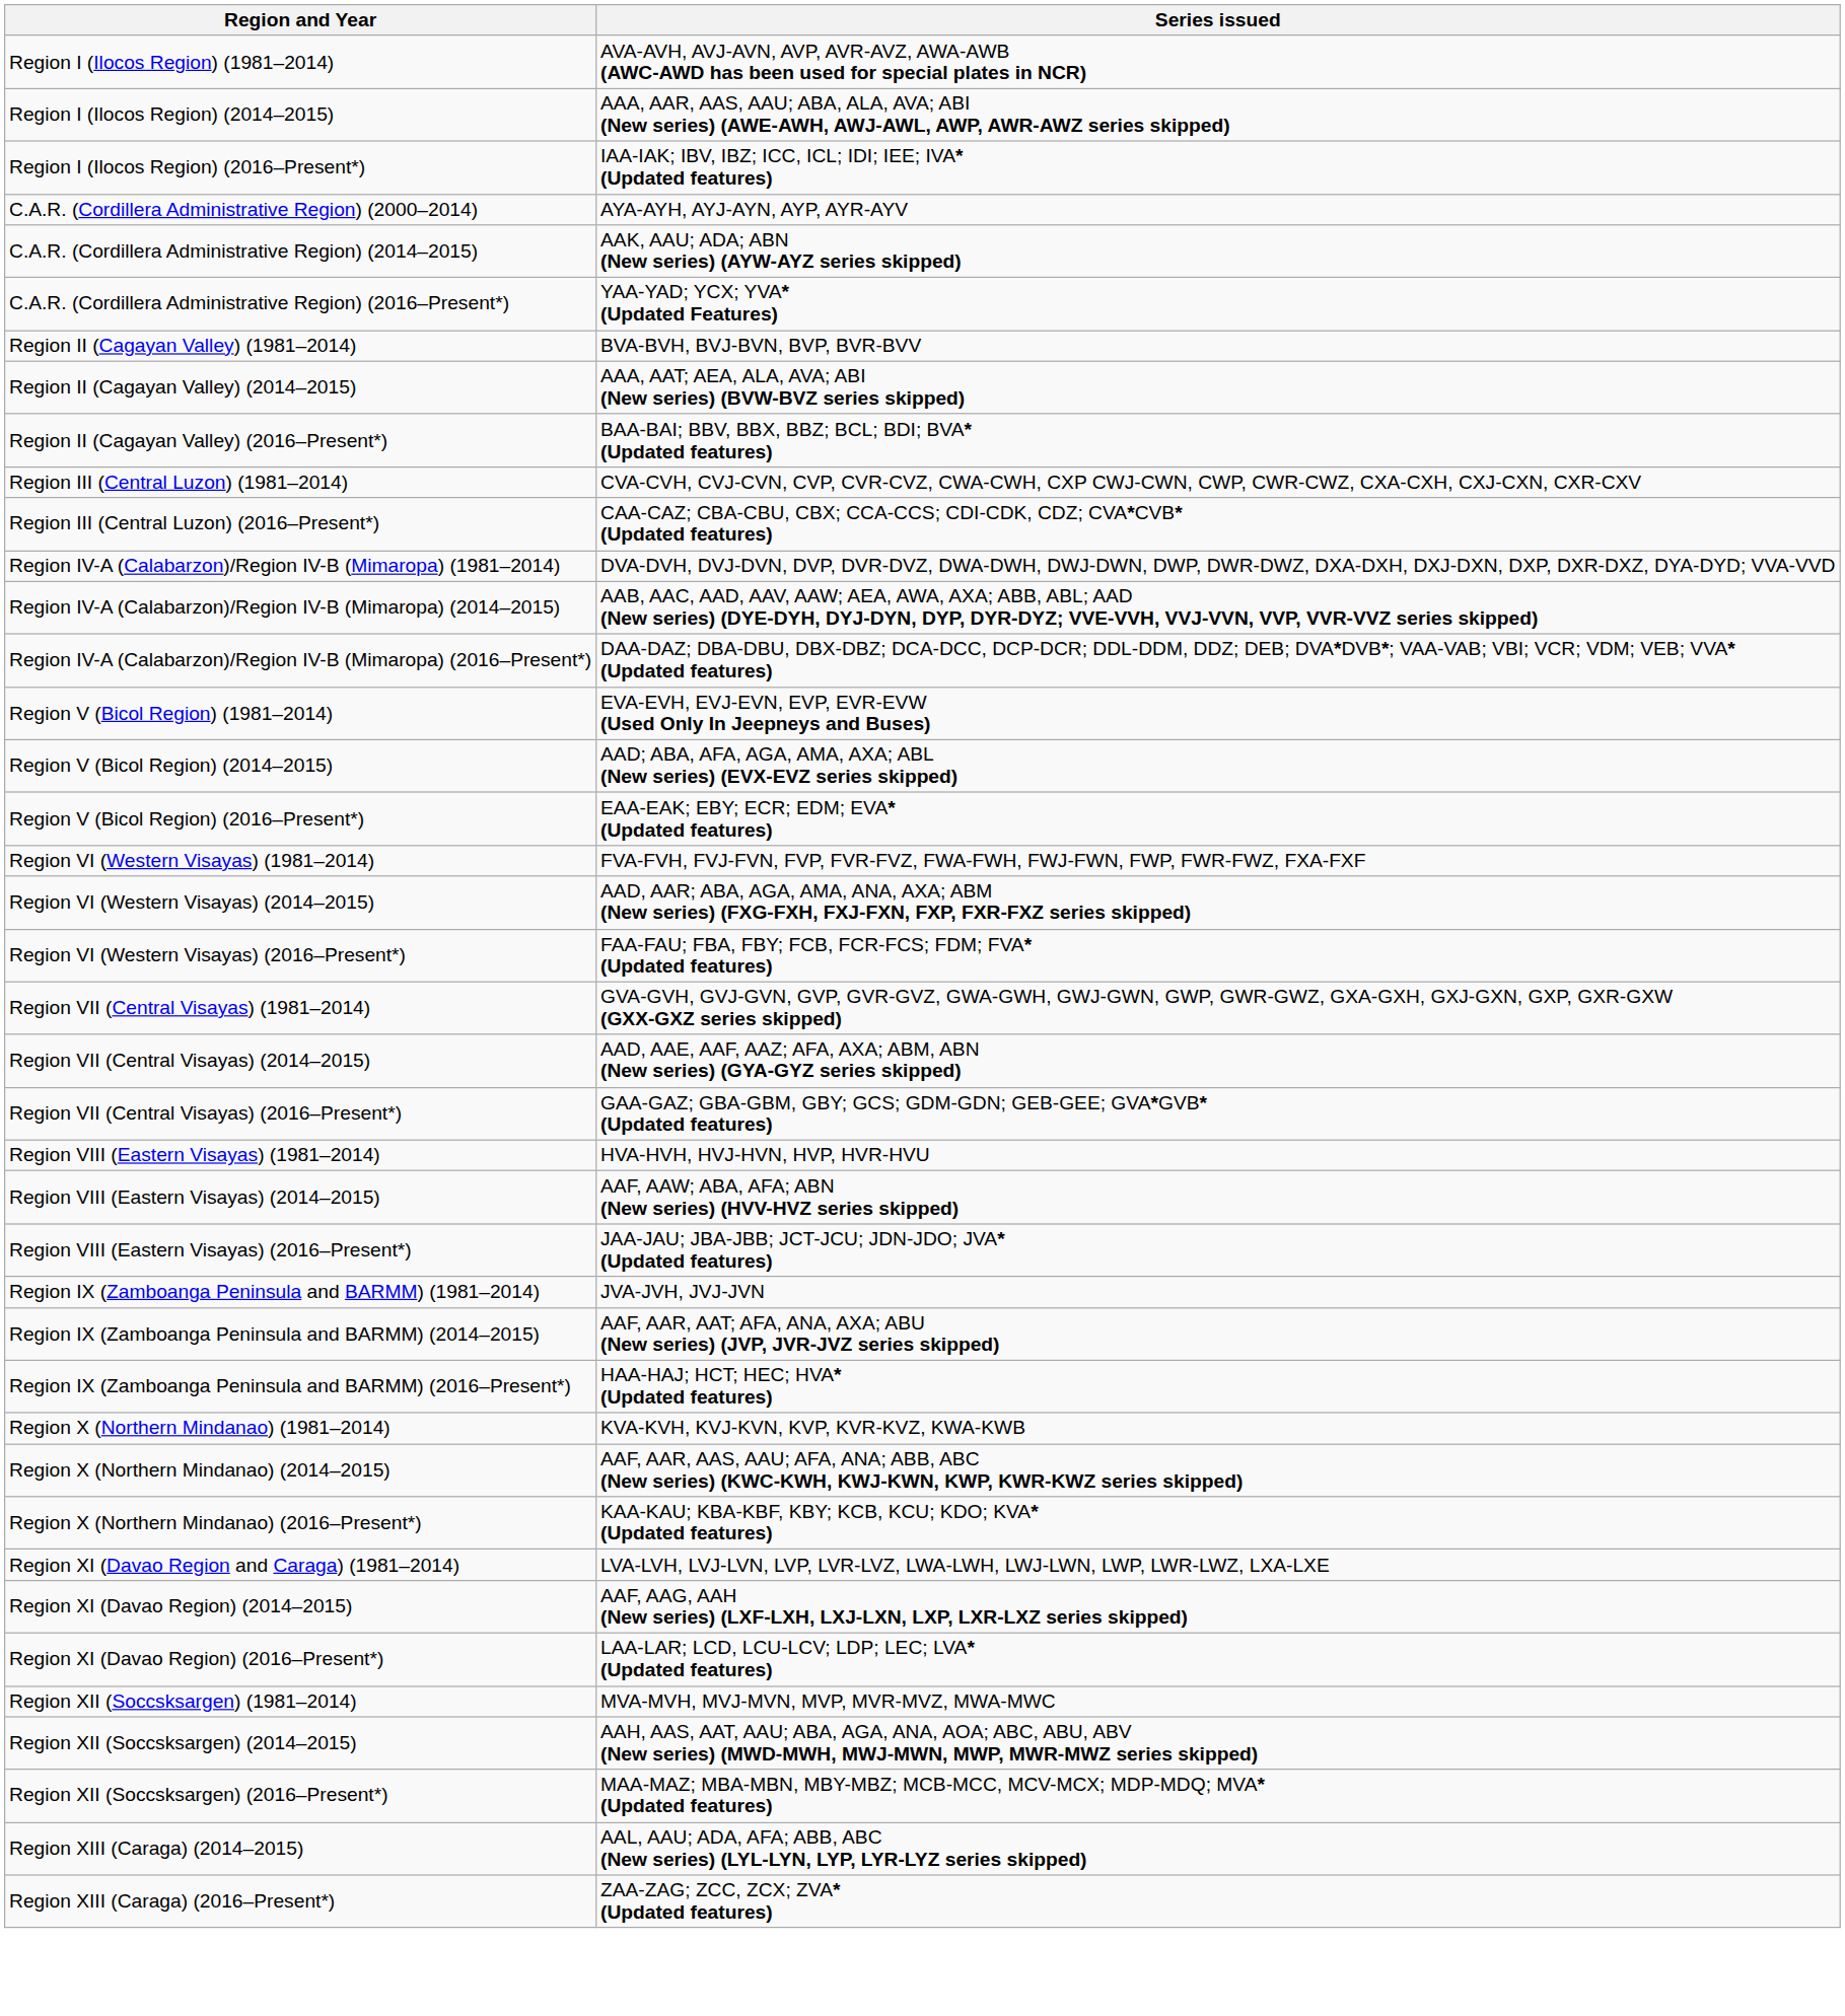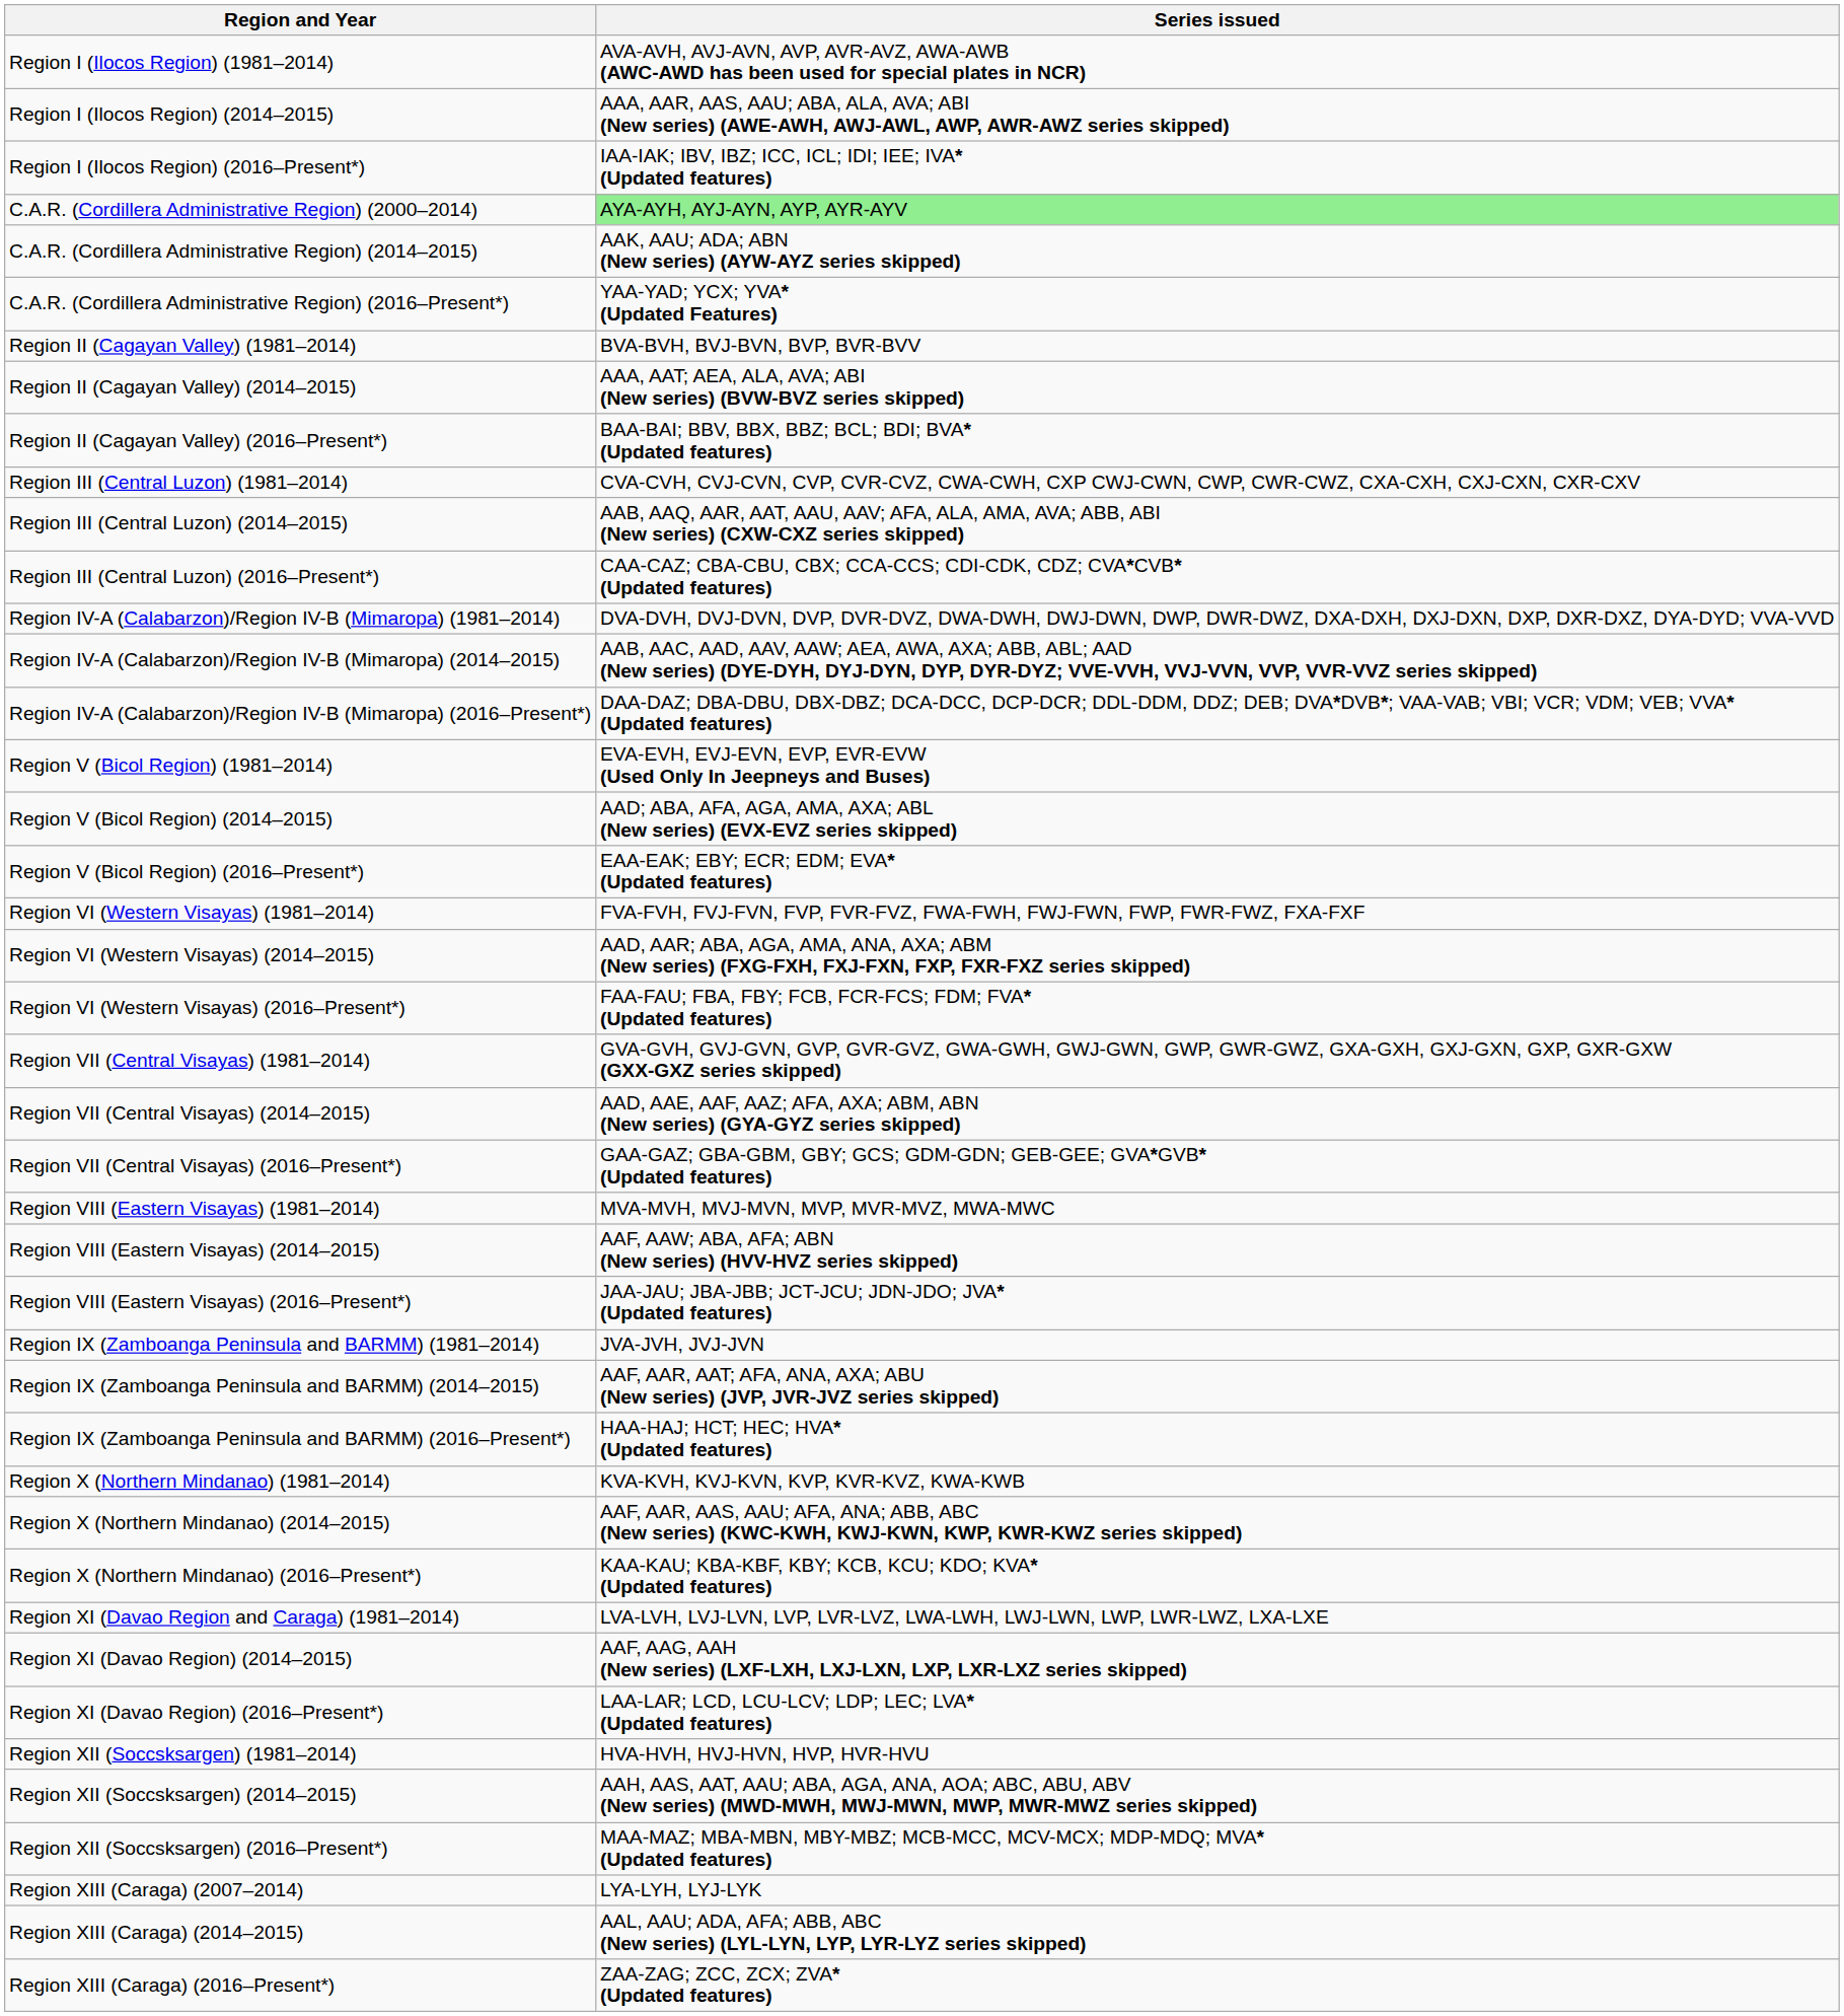 <table class="wikitable">
 <tr>
 <th>Region and Year</th>
 <th>Series issued</th>
 </tr>
 <tr>
 <td>Region I (<a href='#'>Ilocos Region</a>) (1981–2014)</td>
 <td>AVA-AVH, AVJ-AVN, AVP, AVR-AVZ, AWA-AWB<br><strong>(AWC-AWD has been used for special plates in NCR)</strong></td>
 </tr>
 <tr>
 <td>Region I (Ilocos Region) (2014–2015)</td>
 <td>AAA, AAR, AAS, AAU; ABA, ALA, AVA; ABI<br><strong>(New series) (AWE-AWH, AWJ-AWL, AWP, AWR-AWZ series skipped)</strong></td>
 </tr>
 <tr>
 <td>Region I (Ilocos Region) (2016–Present*)</td>
 <td>IAA-IAK; IBV, IBZ; ICC, ICL; IDI; IEE; IVA<strong>*</strong><br><strong>(Updated features)</strong></td>
 </tr>
 <tr>
 <td>C.A.R. (<a href='#'>Cordillera Administrative Region</a>) (2000–2014)</td>
-<td>AYA-AYH, AYJ-AYN, AYP, AYR-AYV</td>
+<td style="background: lightgreen;">AYA-AYH, AYJ-AYN, AYP, AYR-AYV</td>
 </tr>
 <tr>
 <td>C.A.R. (Cordillera Administrative Region) (2014–2015)</td>
 <td>AAK, AAU; ADA; ABN<br><strong>(New series) (AYW-AYZ series skipped)</strong></td>
 </tr>
 <tr>
 <td>C.A.R. (Cordillera Administrative Region) (2016–Present*)</td>
 <td>YAA-YAD; YCX; YVA<strong>*</strong><br><strong>(Updated Features)</strong></td>
 </tr>
 <tr>
 <td>Region II (<a href='#'>Cagayan Valley</a>) (1981–2014)</td>
 <td>BVA-BVH, BVJ-BVN, BVP, BVR-BVV</td>
 </tr>
 <tr>
 <td>Region II (Cagayan Valley) (2014–2015)</td>
 <td>AAA, AAT; AEA, ALA, AVA; ABI<br><strong>(New series) (BVW-BVZ series skipped)</strong></td>
 </tr>
 <tr>
 <td>Region II (Cagayan Valley) (2016–Present*)</td>
 <td>BAA-BAI; BBV, BBX, BBZ; BCL; BDI; BVA<strong>*</strong><br><strong>(Updated features)</strong></td>
 </tr>
 <tr>
 <td>Region III (<a href='#'>Central Luzon</a>) (1981–2014)</td>
 <td>CVA-CVH, CVJ-CVN, CVP, CVR-CVZ, CWA-CWH, CXP CWJ-CWN, CWP, CWR-CWZ, CXA-CXH, CXJ-CXN, CXR-CXV</td>
+</tr>
+<tr>
+<td>Region III (Central Luzon) (2014–2015)</td>
+<td>AAB, AAQ, AAR, AAT, AAU, AAV; AFA, ALA, AMA, AVA; ABB, ABI<br><strong>(New series) (CXW-CXZ series skipped)</strong></td>
 </tr>
 <tr>
 <td>Region III (Central Luzon) (2016–Present*)</td>
 <td>CAA-CAZ; CBA-CBU, CBX; CCA-CCS; CDI-CDK, CDZ; CVA<strong>*</strong>CVB<strong>*</strong><br><strong>(Updated features)</strong></td>
 </tr>
 <tr>
 <td>Region IV-A (<a href='#'>Calabarzon</a>)/Region IV-B (<a href='#'>Mimaropa</a>) (1981–2014)</td>
 <td>DVA-DVH, DVJ-DVN, DVP, DVR-DVZ, DWA-DWH, DWJ-DWN, DWP, DWR-DWZ, DXA-DXH, DXJ-DXN, DXP, DXR-DXZ, DYA-DYD; VVA-VVD</td>
 </tr>
 <tr>
 <td>Region IV-A (Calabarzon)/Region IV-B (Mimaropa) (2014–2015)</td>
 <td>AAB, AAC, AAD, AAV, AAW; AEA, AWA, AXA; ABB, ABL; AAD<br><strong>(New series) (DYE-DYH, DYJ-DYN, DYP, DYR-DYZ; VVE-VVH, VVJ-VVN, VVP, VVR-VVZ series skipped)</strong></td>
 </tr>
 <tr>
 <td>Region IV-A (Calabarzon)/Region IV-B (Mimaropa) (2016–Present*)</td>
 <td>DAA-DAZ; DBA-DBU, DBX-DBZ; DCA-DCC, DCP-DCR; DDL-DDM, DDZ; DEB; DVA<strong>*</strong>DVB<strong>*</strong>; VAA-VAB; VBI; VCR; VDM; VEB; VVA<strong>*</strong><br><strong>(Updated features)</strong></td>
 </tr>
 <tr>
 <td>Region V (<a href='#'>Bicol Region</a>) (1981–2014)</td>
 <td>EVA-EVH, EVJ-EVN, EVP, EVR-EVW<br><strong>(Used Only In Jeepneys and Buses)</strong></td>
 </tr>
 <tr>
 <td>Region V (Bicol Region) (2014–2015)</td>
 <td>AAD; ABA, AFA, AGA, AMA, AXA; ABL<br><strong>(New series) (EVX-EVZ series skipped)</strong></td>
 </tr>
 <tr>
 <td>Region V (Bicol Region) (2016–Present*)</td>
 <td>EAA-EAK; EBY; ECR; EDM; EVA<strong>*</strong><br><strong>(Updated features)</strong></td>
 </tr>
 <tr>
 <td>Region VI (<a href='#'>Western Visayas</a>) (1981–2014)</td>
 <td>FVA-FVH, FVJ-FVN, FVP, FVR-FVZ, FWA-FWH, FWJ-FWN, FWP, FWR-FWZ, FXA-FXF</td>
 </tr>
 <tr>
 <td>Region VI (Western Visayas) (2014–2015)</td>
 <td>AAD, AAR; ABA, AGA, AMA, ANA, AXA; ABM<br><strong>(New series) (FXG-FXH, FXJ-FXN, FXP, FXR-FXZ series skipped)</strong></td>
 </tr>
 <tr>
 <td>Region VI (Western Visayas) (2016–Present*)</td>
 <td>FAA-FAU; FBA, FBY; FCB, FCR-FCS; FDM; FVA<strong>*</strong><br><strong>(Updated features)</strong></td>
 </tr>
 <tr>
 <td>Region VII (<a href='#'>Central Visayas</a>) (1981–2014)</td>
 <td>GVA-GVH, GVJ-GVN, GVP, GVR-GVZ, GWA-GWH, GWJ-GWN, GWP, GWR-GWZ, GXA-GXH, GXJ-GXN, GXP, GXR-GXW<br> <strong>(GXX-GXZ series skipped)</strong></td>
 </tr>
 <tr>
 <td>Region VII (Central Visayas) (2014–2015)</td>
 <td>AAD, AAE, AAF, AAZ; AFA, AXA; ABM, ABN<br><strong>(New series) (GYA-GYZ series skipped)</strong></td>
 </tr>
 <tr>
 <td>Region VII (Central Visayas) (2016–Present*)</td>
 <td>GAA-GAZ; GBA-GBM, GBY; GCS; GDM-GDN; GEB-GEE; GVA<strong>*</strong>GVB<strong>*</strong><br><strong>(Updated features)</strong></td>
 </tr>
 <tr>
 <td>Region VIII (<a href='#'>Eastern Visayas</a>) (1981–2014)</td>
-<td>HVA-HVH, HVJ-HVN, HVP, HVR-HVU</td>
+<td>MVA-MVH, MVJ-MVN, MVP, MVR-MVZ, MWA-MWC</td>
 </tr>
 <tr>
 <td>Region VIII (Eastern Visayas) (2014–2015)</td>
 <td>AAF, AAW; ABA, AFA; ABN<br><strong>(New series) (HVV-HVZ series skipped)</strong></td>
 </tr>
 <tr>
 <td>Region VIII (Eastern Visayas) (2016–Present*)</td>
 <td>JAA-JAU; JBA-JBB; JCT-JCU; JDN-JDO; JVA<strong>*</strong><br><strong>(Updated features)</strong></td>
 </tr>
 <tr>
 <td>Region IX (<a href='#'>Zamboanga Peninsula</a> and <a href='#'>BARMM</a>) (1981–2014)</td>
 <td>JVA-JVH, JVJ-JVN</td>
 </tr>
 <tr>
 <td>Region IX (Zamboanga Peninsula and BARMM) (2014–2015)</td>
 <td>AAF, AAR, AAT; AFA, ANA, AXA; ABU<br><strong>(New series) (JVP, JVR-JVZ series skipped)</strong></td>
 </tr>
 <tr>
 <td>Region IX (Zamboanga Peninsula and BARMM) (2016–Present*)</td>
 <td>HAA-HAJ; HCT; HEC; HVA<strong>*</strong><br><strong>(Updated features)</strong></td>
 </tr>
 <tr>
 <td>Region X (<a href='#'>Northern Mindanao</a>) (1981–2014)</td>
 <td>KVA-KVH, KVJ-KVN, KVP, KVR-KVZ, KWA-KWB</td>
 </tr>
 <tr>
 <td>Region X (Northern Mindanao) (2014–2015)</td>
 <td>AAF, AAR, AAS, AAU; AFA, ANA; ABB, ABC<br><strong>(New series) (KWC-KWH, KWJ-KWN, KWP, KWR-KWZ series skipped)</strong></td>
 </tr>
 <tr>
 <td>Region X (Northern Mindanao) (2016–Present*)</td>
 <td>KAA-KAU; KBA-KBF, KBY; KCB, KCU; KDO; KVA<strong>*</strong><br><strong>(Updated features)</strong></td>
 </tr>
 <tr>
 <td>Region XI (<a href='#'>Davao Region</a> and <a href='#'>Caraga</a>) (1981–2014)</td>
 <td>LVA-LVH, LVJ-LVN, LVP, LVR-LVZ, LWA-LWH, LWJ-LWN, LWP, LWR-LWZ, LXA-LXE</td>
 </tr>
 <tr>
 <td>Region XI (Davao Region) (2014–2015)</td>
 <td>AAF, AAG, AAH<br><strong>(New series) (LXF-LXH, LXJ-LXN, LXP, LXR-LXZ series skipped)</strong></td>
 </tr>
 <tr>
 <td>Region XI (Davao Region) (2016–Present*)</td>
 <td>LAA-LAR; LCD, LCU-LCV; LDP; LEC; LVA<strong>*</strong><br><strong>(Updated features)</strong></td>
 </tr>
 <tr>
 <td>Region XII (<a href='#'>Soccsksargen</a>) (1981–2014)</td>
-<td>MVA-MVH, MVJ-MVN, MVP, MVR-MVZ, MWA-MWC</td>
+<td>HVA-HVH, HVJ-HVN, HVP, HVR-HVU</td>
 </tr>
 <tr>
 <td>Region XII (Soccsksargen) (2014–2015)</td>
 <td>AAH, AAS, AAT, AAU; ABA, AGA, ANA, AOA; ABC, ABU, ABV<br><strong>(New series) (MWD-MWH, MWJ-MWN, MWP, MWR-MWZ series skipped)</strong></td>
 </tr>
 <tr>
 <td>Region XII (Soccsksargen) (2016–Present*)</td>
 <td>MAA-MAZ; MBA-MBN, MBY-MBZ; MCB-MCC, MCV-MCX; MDP-MDQ; MVA<strong>*</strong><br><strong>(Updated features)</strong></td>
 </tr>
 <tr>
+<td>Region XIII (Caraga) (2007–2014)</td>
+<td>LYA-LYH, LYJ-LYK</td>
+</tr>
+<tr>
 <td>Region XIII (Caraga) (2014–2015)</td>
 <td>AAL, AAU; ADA, AFA; ABB, ABC<br><strong>(New series) (LYL-LYN, LYP, LYR-LYZ series skipped)</strong></td>
 </tr>
 <tr>
 <td>Region XIII (Caraga) (2016–Present*)</td>
 <td>ZAA-ZAG; ZCC, ZCX; ZVA<strong>*</strong><br><strong>(Updated features)</strong></td>
 </tr>
 </table>
